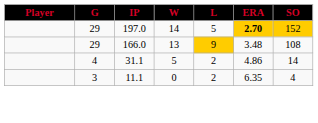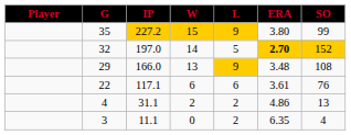 <table class="wikitable sortable">
 <tr>
 <th style="background:black; color:#d40026; width:16%;">Player</th>
 <th style="background:black; color:#d40026; width:9%;">G</th>
 <th style="background:black; color:#d40026; width:9%;">IP</th>
 <th style="background:black; color:#d40026; width:9%;">W</th>
 <th style="background:black; color:#d40026; width:9%;">L</th>
 <th style="background:black; color:#d40026; width:9%;">ERA</th>
 <th style="background:black; color:#d40026; width:9%;">SO</th>
 </tr>
 <tr style="text-align:center;">
 <td></td>
-<td>29</td>
+<td>35</td>
+<td style="background:#fc0;">227.2</td>
+<td style="background:#fc0;">15</td>
+<td style="background:#fc0;">9</td>
+<td>3.80</td>
+<td>99</td>
+</tr>
+<tr style="text-align:center;">
+<td></td>
+<td>32</td>
 <td>197.0</td>
 <td>14</td>
 <td>5</td>
 <td style="background:#fc0;"><strong>2.70</strong></td>
 <td style="background:#fc0;">152</td>
 </tr>
 <tr style="text-align:center;">
 <td></td>
 <td>29</td>
 <td>166.0</td>
 <td>13</td>
 <td style="background:#fc0;">9</td>
 <td>3.48</td>
 <td>108</td>
 </tr>
 <tr style="text-align:center;">
 <td></td>
+<td>22</td>
+<td>117.1</td>
+<td>6</td>
+<td>6</td>
+<td>3.61</td>
+<td>76</td>
+</tr>
+<tr style="text-align:center;">
+<td></td>
 <td>4</td>
 <td>31.1</td>
-<td>5</td>
+<td>2</td>
 <td>2</td>
 <td>4.86</td>
-<td>14</td>
+<td>13</td>
 </tr>
 <tr style="text-align:center;">
 <td></td>
 <td>3</td>
 <td>11.1</td>
 <td>0</td>
 <td>2</td>
 <td>6.35</td>
 <td>4</td>
 </tr>
 </table>
